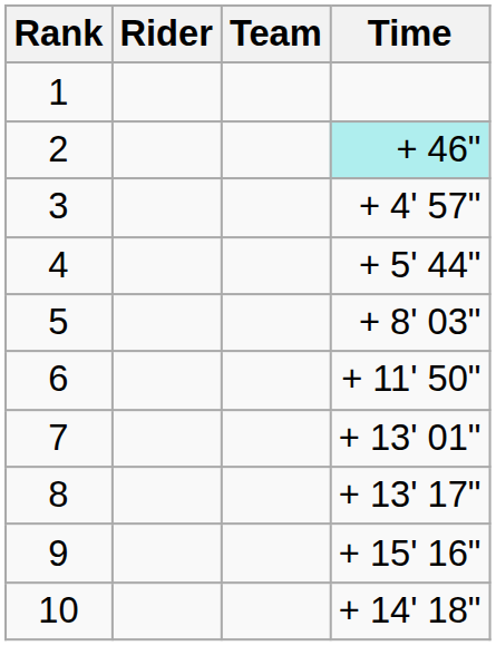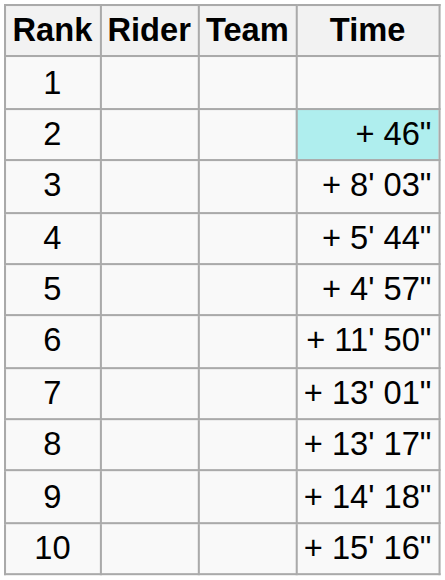 <table class="wikitable">
 <tr>
 <th scope="col">Rank</th>
 <th scope="col">Rider</th>
 <th scope="col">Team</th>
 <th scope="col">Time</th>
 </tr>
 <tr>
 <td style="text-align:center;">1</td>
 <td>  </td>
 <td></td>
 <td></td>
 </tr>
 <tr>
 <td style="text-align:center;">2</td>
 <td></td>
 <td></td>
 <td align="right" style="background: paleturquoise;">+ 46"</td>
 </tr>
 <tr>
 <td style="text-align:center;">3</td>
 <td> </td>
 <td></td>
-<td align="right">+ 4' 57"</td>
+<td align="right">+ 8' 03"</td>
 </tr>
 <tr>
 <td style="text-align:center;">4</td>
 <td></td>
 <td></td>
 <td align="right">+ 5' 44"</td>
 </tr>
 <tr>
 <td style="text-align:center;">5</td>
 <td></td>
 <td></td>
-<td align="right">+ 8' 03"</td>
+<td align="right">+ 4' 57"</td>
 </tr>
 <tr>
 <td style="text-align:center;">6</td>
 <td></td>
 <td></td>
 <td align="right">+ 11' 50"</td>
 </tr>
 <tr>
 <td style="text-align:center;">7</td>
 <td></td>
 <td></td>
 <td align="right">+ 13' 01"</td>
 </tr>
 <tr>
 <td style="text-align:center;">8</td>
 <td></td>
 <td></td>
 <td align="right">+ 13' 17"</td>
 </tr>
 <tr>
 <td style="text-align:center;">9</td>
 <td></td>
 <td></td>
-<td align="right">+ 15' 16"</td>
+<td align="right">+ 14' 18"</td>
 </tr>
 <tr>
 <td style="text-align:center;">10</td>
 <td></td>
 <td></td>
-<td align="right">+ 14' 18"</td>
+<td align="right">+ 15' 16"</td>
 </tr>
 </table>
